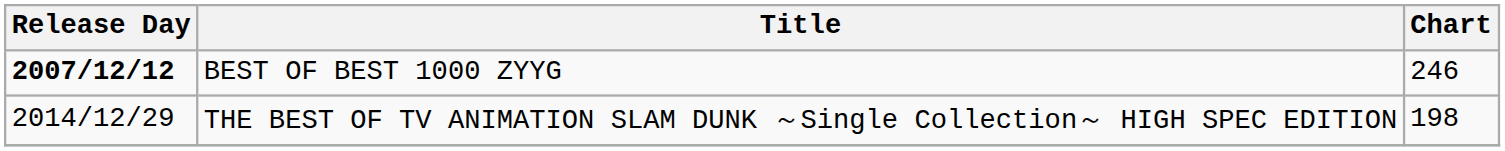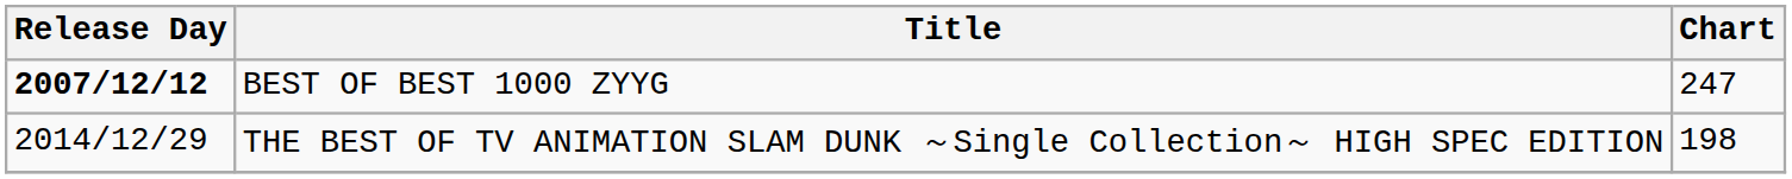 <table class=wikitable style="font-size:small">
 <tr>
 <th>Release Day</th>
 <th>Title</th>
 <th>Chart</th>
 </tr>
 <tr>
 <td><strong>2007/12/12</strong></td>
 <td>BEST OF BEST 1000 ZYYG</td>
-<td>246</td>
+<td>247</td>
 </tr>
 <tr>
 <td>2014/12/29</td>
 <td>THE BEST OF TV ANIMATION SLAM DUNK ～Single Collection～ HIGH SPEC EDITION</td>
 <td>198</td>
 </tr>
 <tr>
 </tr>
 </table>
